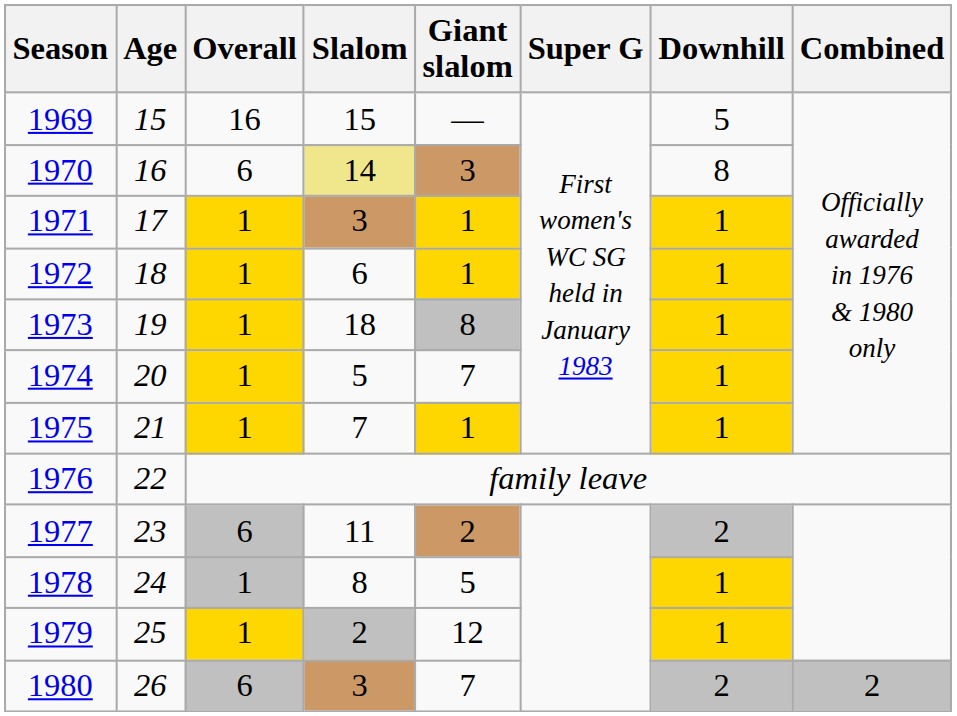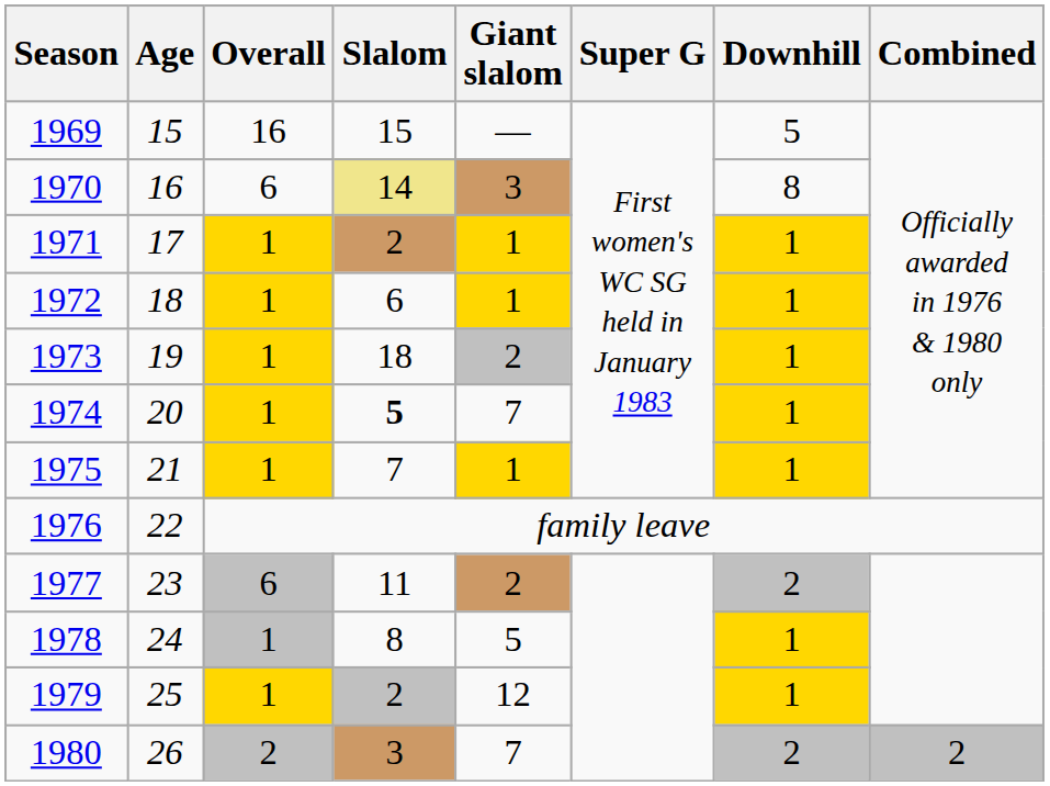 <table class=wikitable style="text-align:center">
 <tr>
 <th>Season</th>
 <th>Age</th>
 <th>Overall</th>
 <th>Slalom</th>
 <th>Giant<br>slalom</th>
 <th>Super G</th>
 <th>Downhill</th>
 <th>Combined</th>
 </tr>
 <tr>
 <td><a href='#'>1969</a></td>
 <td><em>15</em></td>
 <td>16</td>
 <td>15</td>
 <td>—</td>
 <td rowspan=7 align=center><small><em>First<br>women's<br>WC SG<br>held in<br>January<br><a href='#'>1983</a></em></small></td>
 <td>5</td>
 <td rowspan=7 align=center><small><em>Officially<br>awarded<br>in 1976<br>& 1980<br>only</em></small></td>
 </tr>
 <tr>
 <td><a href='#'>1970</a></td>
 <td><em>16</em></td>
 <td>6</td>
 <td style="background: khaki;">14</td>
 <td bgcolor="cc9966">3</td>
 <td>8</td>
 </tr>
 <tr>
 <td><a href='#'>1971</a></td>
 <td><em>17</em></td>
 <td bgcolor="gold">1</td>
-<td bgcolor="cc9966">3</td>
+<td bgcolor="cc9966">2</td>
 <td bgcolor="gold">1</td>
 <td bgcolor="gold">1</td>
 </tr>
 <tr>
 <td><a href='#'>1972</a></td>
 <td><em>18</em></td>
 <td bgcolor="gold">1</td>
 <td>6</td>
 <td bgcolor="gold">1</td>
 <td bgcolor="gold">1</td>
 </tr>
 <tr>
 <td><a href='#'>1973</a></td>
 <td><em>19</em></td>
 <td bgcolor="gold">1</td>
 <td>18</td>
-<td bgcolor="silver">8</td>
+<td bgcolor="silver">2</td>
 <td bgcolor="gold">1</td>
 </tr>
 <tr>
 <td><a href='#'>1974</a></td>
 <td><em>20</em></td>
 <td bgcolor="gold">1</td>
-<td>5</td>
+<td><strong>5</strong></td>
 <td>7</td>
 <td bgcolor="gold">1</td>
 </tr>
 <tr>
 <td><a href='#'>1975</a></td>
 <td><em>21</em></td>
 <td bgcolor="gold">1</td>
 <td>7</td>
 <td bgcolor="gold">1</td>
 <td bgcolor="gold">1</td>
 </tr>
 <tr>
 <td><a href='#'>1976</a></td>
 <td><em>22</em></td>
 <td colspan=6><em>family leave</em></td>
 </tr>
 <tr>
 <td><a href='#'>1977</a></td>
 <td><em>23</em></td>
 <td bgcolor="silver">6</td>
 <td>11</td>
 <td bgcolor="cc9966">2</td>
 <td rowspan=4></td>
 <td bgcolor="silver">2</td>
 <td rowspan=3></td>
 </tr>
 <tr>
 <td><a href='#'>1978</a></td>
 <td><em>24</em></td>
 <td bgcolor="silver">1</td>
 <td>8</td>
 <td>5</td>
 <td bgcolor="gold">1</td>
 </tr>
 <tr>
 <td><a href='#'>1979</a></td>
 <td><em>25</em></td>
 <td bgcolor="gold">1</td>
 <td bgcolor="silver">2</td>
 <td>12</td>
 <td bgcolor="gold">1</td>
 </tr>
 <tr>
 <td><a href='#'>1980</a></td>
 <td><em>26</em></td>
-<td bgcolor="silver">6</td>
+<td bgcolor="silver">2</td>
 <td bgcolor="cc9966">3</td>
 <td>7</td>
 <td bgcolor="silver">2</td>
 <td bgcolor="silver">2</td>
 </tr>
 </table>
